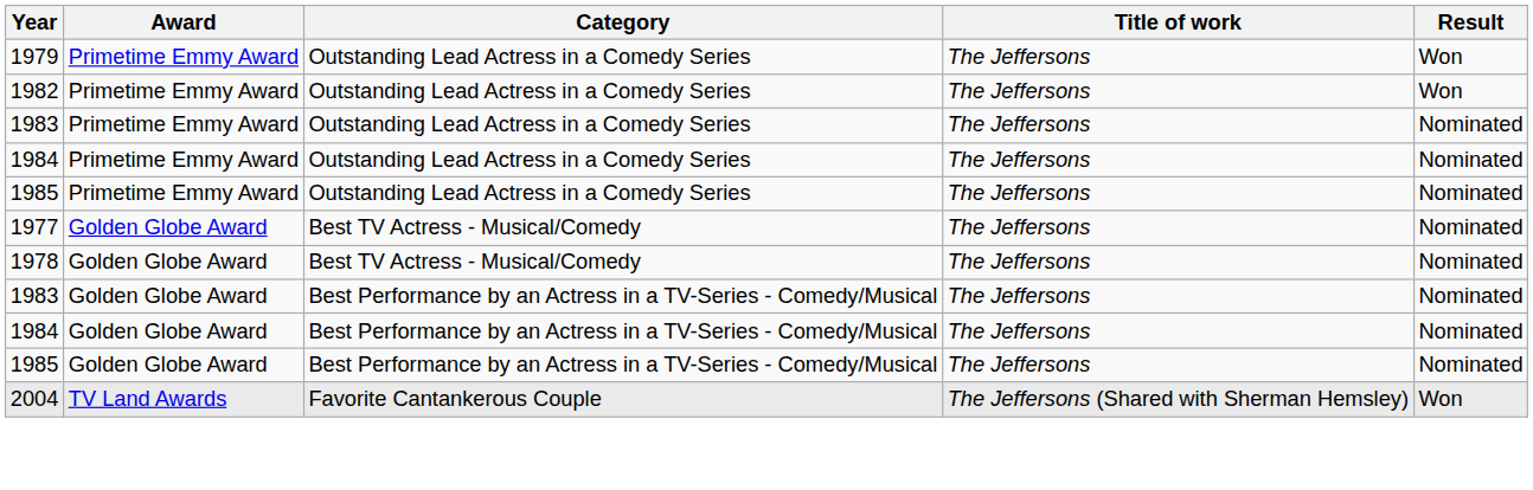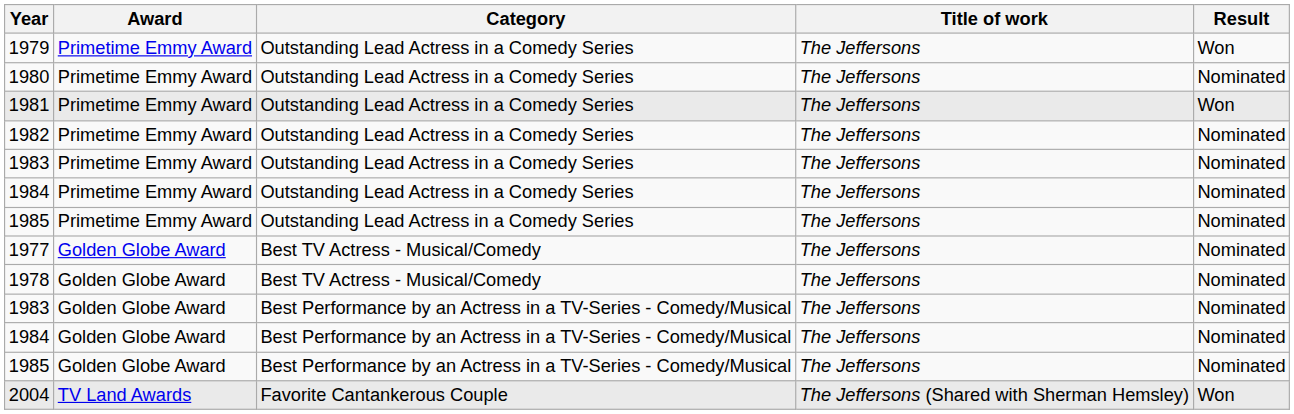 <table class="wikitable sortable">
 <tr>
 <th>Year</th>
 <th>Award</th>
 <th>Category</th>
 <th>Title of work</th>
 <th>Result</th>
 </tr>
 <tr>
 <td>1979</td>
 <td><a href='#'>Primetime Emmy Award</a></td>
 <td>Outstanding Lead Actress in a Comedy Series</td>
 <td><em>The Jeffersons</em></td>
 <td>Won</td>
 </tr>
 <tr>
+<td>1980</td>
+<td>Primetime Emmy Award</td>
+<td>Outstanding Lead Actress in a Comedy Series</td>
+<td><em>The Jeffersons</em></td>
+<td>Nominated</td>
+</tr>
+<tr style="background:#eaeaea;">
+<td>1981</td>
+<td>Primetime Emmy Award</td>
+<td>Outstanding Lead Actress in a Comedy Series</td>
+<td><em>The Jeffersons</em></td>
+<td>Won</td>
+</tr>
+<tr>
 <td>1982</td>
 <td>Primetime Emmy Award</td>
 <td>Outstanding Lead Actress in a Comedy Series</td>
 <td><em>The Jeffersons</em></td>
-<td>Won</td>
+<td>Nominated</td>
 </tr>
 <tr>
 <td>1983</td>
 <td>Primetime Emmy Award</td>
 <td>Outstanding Lead Actress in a Comedy Series</td>
 <td><em>The Jeffersons</em></td>
 <td>Nominated</td>
 </tr>
 <tr>
 <td>1984</td>
 <td>Primetime Emmy Award</td>
 <td>Outstanding Lead Actress in a Comedy Series</td>
 <td><em>The Jeffersons</em></td>
 <td>Nominated</td>
 </tr>
 <tr>
 <td>1985</td>
 <td>Primetime Emmy Award</td>
 <td>Outstanding Lead Actress in a Comedy Series</td>
 <td><em>The Jeffersons</em></td>
 <td>Nominated</td>
 </tr>
 <tr>
 <td>1977</td>
 <td><a href='#'>Golden Globe Award</a></td>
 <td>Best TV Actress - Musical/Comedy</td>
 <td><em>The Jeffersons</em></td>
 <td>Nominated</td>
 </tr>
 <tr>
 <td>1978</td>
 <td>Golden Globe Award</td>
 <td>Best TV Actress - Musical/Comedy</td>
 <td><em>The Jeffersons</em></td>
 <td>Nominated</td>
 </tr>
 <tr>
 <td>1983</td>
 <td>Golden Globe Award</td>
 <td>Best Performance by an Actress in a TV-Series - Comedy/Musical</td>
 <td><em>The Jeffersons</em></td>
 <td>Nominated</td>
 </tr>
 <tr>
 <td>1984</td>
 <td>Golden Globe Award</td>
 <td>Best Performance by an Actress in a TV-Series - Comedy/Musical</td>
 <td><em>The Jeffersons</em></td>
 <td>Nominated</td>
 </tr>
 <tr>
 <td>1985</td>
 <td>Golden Globe Award</td>
 <td>Best Performance by an Actress in a TV-Series - Comedy/Musical</td>
 <td><em>The Jeffersons</em></td>
 <td>Nominated</td>
 </tr>
 <tr style="background:#eaeaea;">
 <td>2004</td>
 <td><a href='#'>TV Land Awards</a></td>
 <td>Favorite Cantankerous Couple</td>
 <td><em>The Jeffersons</em> (Shared with Sherman Hemsley)</td>
 <td>Won</td>
 </tr>
 </table>
